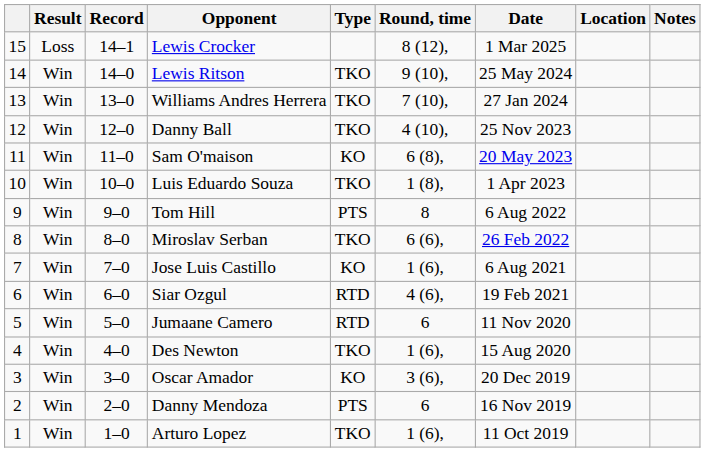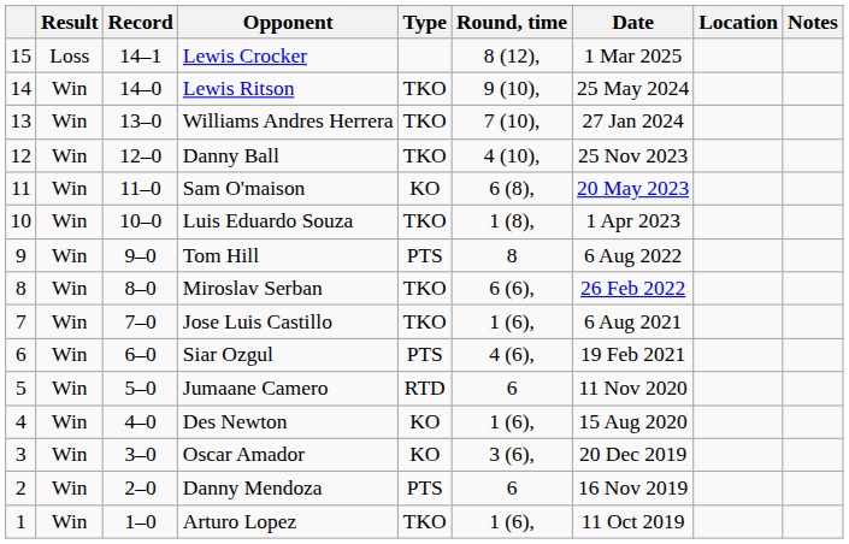 <table class="wikitable" style="text-align:center">
 <tr>
 <th></th>
 <th>Result</th>
 <th>Record</th>
 <th>Opponent</th>
 <th>Type</th>
 <th>Round, time</th>
 <th>Date</th>
 <th>Location</th>
 <th>Notes</th>
 </tr>
 <tr>
 <td>15</td>
 <td>Loss</td>
 <td>14–1</td>
 <td style="text-align:left;"><a href='#'>Lewis Crocker</a></td>
 <td></td>
 <td>8 (12), </td>
 <td>1 Mar 2025</td>
 <td style="text-align:left;"></td>
 <td style="text-align:left;"></td>
 </tr>
 <tr>
 <td>14</td>
 <td>Win</td>
 <td>14–0</td>
 <td style="text-align:left;"><a href='#'>Lewis Ritson</a></td>
 <td>TKO</td>
 <td>9 (10), </td>
 <td>25 May 2024</td>
 <td style="text-align:left;"></td>
 <td></td>
 </tr>
 <tr>
 <td>13</td>
 <td>Win</td>
 <td>13–0</td>
 <td style="text-align:left;">Williams Andres Herrera</td>
 <td>TKO</td>
 <td>7 (10), </td>
 <td>27 Jan 2024</td>
 <td style="text-align:left;"></td>
 <td></td>
 </tr>
 <tr>
 <td>12</td>
 <td>Win</td>
 <td>12–0</td>
 <td style="text-align:left;">Danny Ball</td>
 <td>TKO</td>
 <td>4 (10), </td>
 <td>25 Nov 2023</td>
 <td style="text-align:left;"></td>
 <td></td>
 </tr>
 <tr>
 <td>11</td>
 <td>Win</td>
 <td>11–0</td>
 <td style="text-align:left;">Sam O'maison</td>
 <td>KO</td>
 <td>6 (8), </td>
 <td><a href='#'>20 May 2023</a></td>
 <td style="text-align:left;"></td>
 <td></td>
 </tr>
 <tr>
 <td>10</td>
 <td>Win</td>
 <td>10–0</td>
 <td style="text-align:left;">Luis Eduardo Souza</td>
 <td>TKO</td>
 <td>1 (8), </td>
 <td>1 Apr 2023</td>
 <td style="text-align:left;"></td>
 <td></td>
 </tr>
 <tr>
 <td>9</td>
 <td>Win</td>
 <td>9–0</td>
 <td style="text-align:left;">Tom Hill</td>
 <td>PTS</td>
 <td>8</td>
 <td>6 Aug 2022</td>
 <td style="text-align:left;"></td>
 <td></td>
 </tr>
 <tr>
 <td>8</td>
 <td>Win</td>
 <td>8–0</td>
 <td style="text-align:left;">Miroslav Serban</td>
 <td>TKO</td>
 <td>6 (6), </td>
 <td><a href='#'>26 Feb 2022</a></td>
 <td style="text-align:left;"></td>
 <td></td>
 </tr>
 <tr>
 <td>7</td>
 <td>Win</td>
 <td>7–0</td>
 <td style="text-align:left;">Jose Luis Castillo</td>
-<td>KO</td>
+<td>TKO</td>
 <td>1 (6), </td>
 <td>6 Aug 2021</td>
 <td style="text-align:left;"></td>
 <td></td>
 </tr>
 <tr>
 <td>6</td>
 <td>Win</td>
 <td>6–0</td>
 <td style="text-align:left;">Siar Ozgul</td>
-<td>RTD</td>
+<td>PTS</td>
 <td>4 (6), </td>
 <td>19 Feb 2021</td>
 <td style="text-align:left;"></td>
 <td></td>
 </tr>
 <tr>
 <td>5</td>
 <td>Win</td>
 <td>5–0</td>
 <td style="text-align:left;">Jumaane Camero</td>
 <td>RTD</td>
 <td>6</td>
 <td>11 Nov 2020</td>
 <td style="text-align:left;"></td>
 <td></td>
 </tr>
 <tr>
 <td>4</td>
 <td>Win</td>
 <td>4–0</td>
 <td style="text-align:left;">Des Newton</td>
-<td>TKO</td>
+<td>KO</td>
 <td>1 (6), </td>
 <td>15 Aug 2020</td>
 <td style="text-align:left;"></td>
 <td></td>
 </tr>
 <tr>
 <td>3</td>
 <td>Win</td>
 <td>3–0</td>
 <td style="text-align:left;">Oscar Amador</td>
 <td>KO</td>
 <td>3 (6), </td>
 <td>20 Dec 2019</td>
 <td style="text-align:left;"></td>
 <td></td>
 </tr>
 <tr>
 <td>2</td>
 <td>Win</td>
 <td>2–0</td>
 <td style="text-align:left;">Danny Mendoza</td>
 <td>PTS</td>
 <td>6</td>
 <td>16 Nov 2019</td>
 <td style="text-align:left;"></td>
 <td></td>
 </tr>
 <tr>
 <td>1</td>
 <td>Win</td>
 <td>1–0</td>
 <td style="text-align:left;">Arturo Lopez</td>
 <td>TKO</td>
 <td>1 (6), </td>
 <td>11 Oct 2019</td>
 <td style="text-align:left;"></td>
 <td></td>
 </tr>
 </table>
